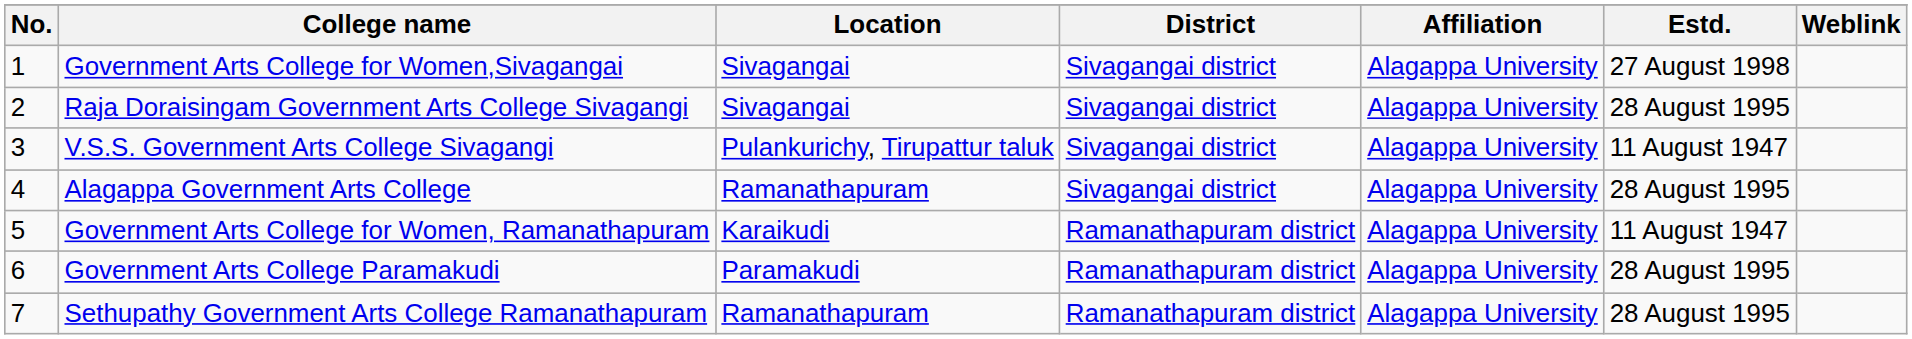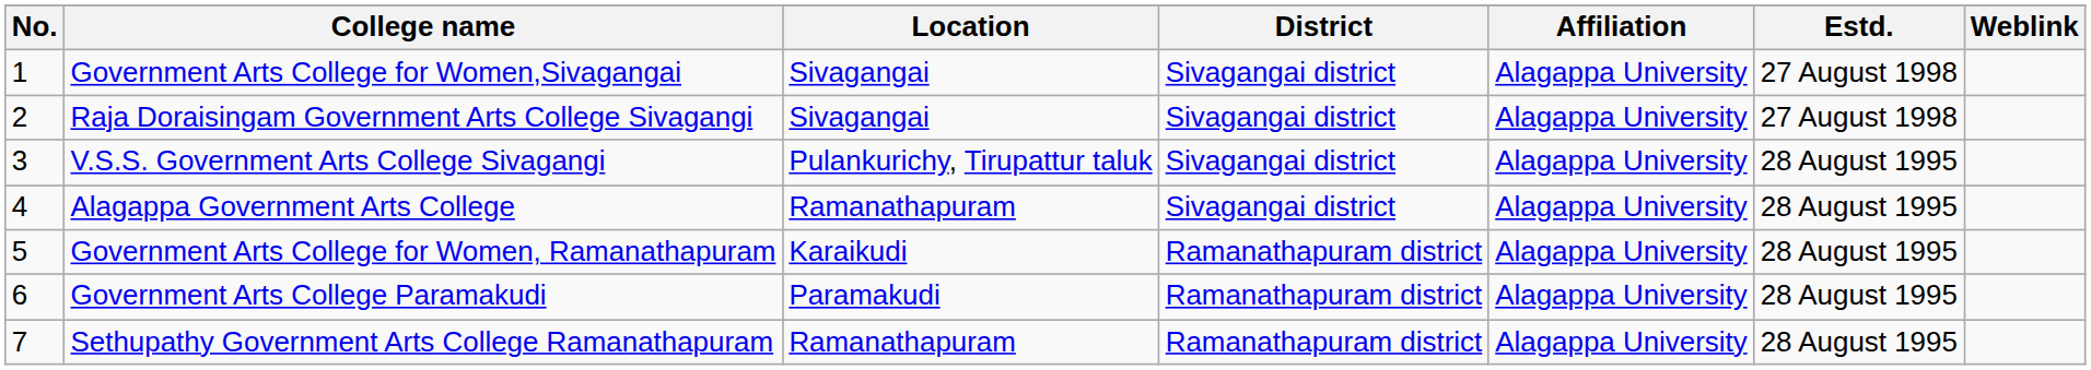 <table class="wikitable sortable">
 <tr>
 </tr>
 <tr>
 <th>No.</th>
 <th>College name</th>
 <th>Location</th>
 <th>District</th>
 <th>Affiliation</th>
 <th>Estd.</th>
 <th>Weblink</th>
 </tr>
 <tr>
 <td>1</td>
 <td><a href='#'>Government Arts College for Women,Sivagangai</a></td>
 <td><a href='#'>Sivagangai</a></td>
 <td><a href='#'>Sivagangai district</a></td>
 <td><a href='#'>Alagappa University</a></td>
 <td>27 August 1998</td>
 <td></td>
 </tr>
 <tr>
 <td>2</td>
 <td><a href='#'>Raja Doraisingam Government Arts College Sivagangi</a></td>
 <td><a href='#'>Sivagangai</a></td>
 <td><a href='#'>Sivagangai district</a></td>
 <td><a href='#'>Alagappa University</a></td>
-<td>28 August 1995</td>
+<td>27 August 1998</td>
 <td></td>
 </tr>
 <tr>
 <td>3</td>
 <td><a href='#'>V.S.S. Government Arts College Sivagangi</a></td>
 <td><a href='#'>Pulankurichy</a>, <a href='#'>Tirupattur taluk</a></td>
 <td><a href='#'>Sivagangai district</a></td>
 <td><a href='#'>Alagappa University</a></td>
-<td>11 August 1947</td>
+<td>28 August 1995</td>
 <td></td>
 </tr>
 <tr>
 <td>4</td>
 <td><a href='#'>Alagappa Government Arts College</a></td>
 <td><a href='#'>Ramanathapuram</a></td>
 <td><a href='#'>Sivagangai district</a></td>
 <td><a href='#'>Alagappa University</a></td>
 <td>28 August 1995</td>
 <td></td>
 </tr>
 <tr>
 <td>5</td>
 <td><a href='#'>Government Arts College for Women, Ramanathapuram</a></td>
 <td><a href='#'>Karaikudi</a></td>
 <td><a href='#'>Ramanathapuram district</a></td>
 <td><a href='#'>Alagappa University</a></td>
-<td>11 August 1947</td>
+<td>28 August 1995</td>
 <td></td>
 </tr>
 <tr>
 <td>6</td>
 <td><a href='#'>Government Arts College Paramakudi</a></td>
 <td><a href='#'>Paramakudi</a></td>
 <td><a href='#'>Ramanathapuram district</a></td>
 <td><a href='#'>Alagappa University</a></td>
 <td>28 August 1995</td>
 <td></td>
 </tr>
 <tr>
 <td>7</td>
 <td><a href='#'>Sethupathy Government Arts College Ramanathapuram</a></td>
 <td><a href='#'>Ramanathapuram</a></td>
 <td><a href='#'>Ramanathapuram district</a></td>
 <td><a href='#'>Alagappa University</a></td>
 <td>28 August 1995</td>
 <td></td>
 </tr>
 </table>
